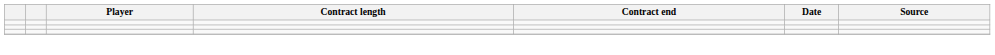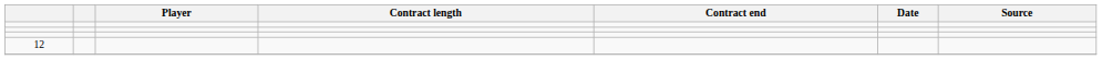 <table class="wikitable sortable" style="width:70%; text-align:center; font-size:85%; text-align:centre;">
 <tr>
 <th></th>
 <th></th>
 <th scope="col" style="width:200px;">Player</th>
 <th>Contract length</th>
 <th>Contract end</th>
 <th scope="col" style="width:70px;">Date</th>
 <th>Source</th>
 </tr>
 <tr>
 <td align=center></td>
 <td align=center></td>
 <td></td>
 <td align=center></td>
 <td align=center></td>
 <td align=center></td>
 <td align=center></td>
 </tr>
 <tr>
 <td align=center></td>
 <td align=center></td>
 <td></td>
 <td align=center></td>
 <td align=center></td>
 <td align=center></td>
 <td align=center></td>
 </tr>
 <tr>
 <td align=center></td>
 <td align=center></td>
 <td></td>
 <td align=center></td>
 <td align=center></td>
 <td align=center></td>
 <td align=center></td>
 </tr>
 <tr>
+<td align=center>12</td>
+<td align=center></td>
+<td></td>
+<td align=center></td>
+<td align=center></td>
+<td align=center></td>
+<td align=center></td>
+</tr>
+<tr>
 </tr>
 </table>
